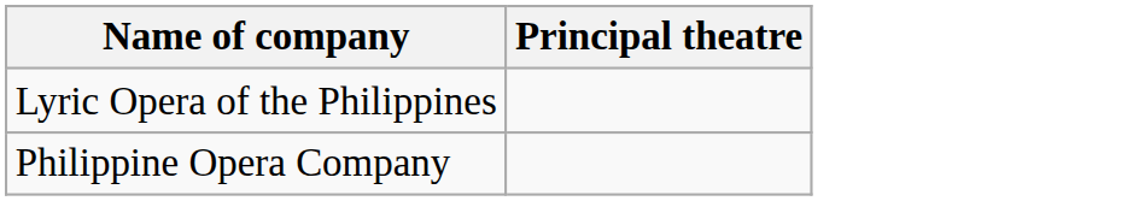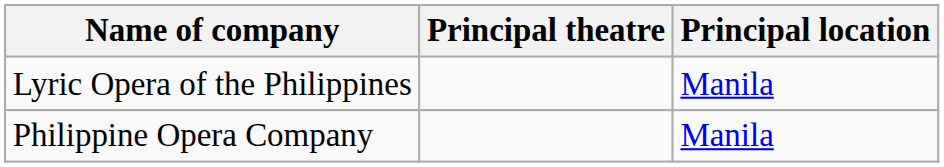 <table class="wikitable">
 <tr>
 <th>Name of company</th>
 <th>Principal theatre</th>
+<th>Principal location</th>
 </tr>
 <tr>
 <td>Lyric Opera of the Philippines</td>
 <td></td>
+<td><a href='#'>Manila</a></td>
 </tr>
 <tr>
 <td>Philippine Opera Company</td>
 <td></td>
+<td><a href='#'>Manila</a></td>
 </tr>
 </table>
